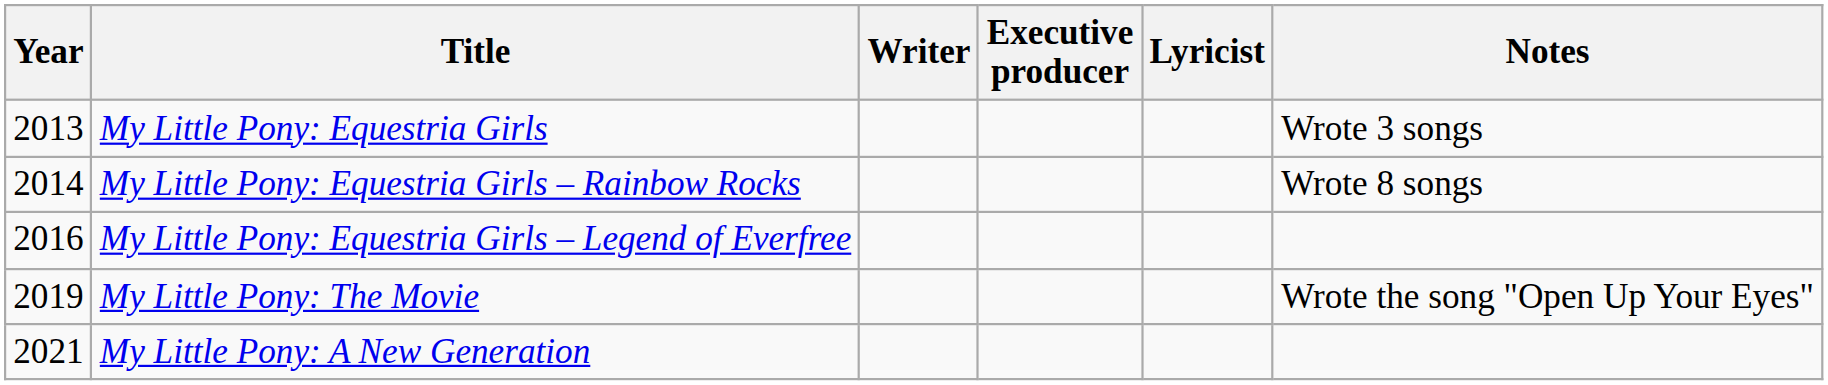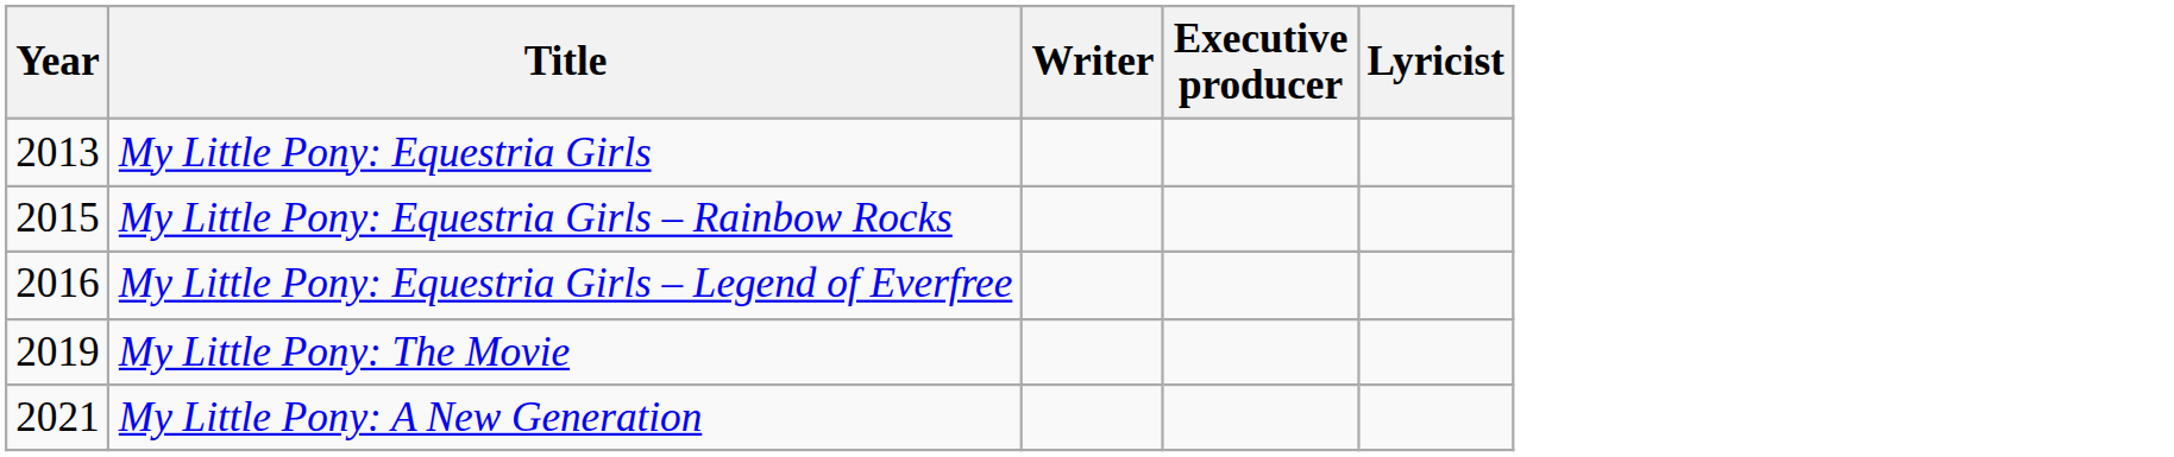 <table class="wikitable">
 <tr>
 <th>Year</th>
 <th>Title</th>
 <th>Writer</th>
 <th>Executive<br>producer</th>
 <th>Lyricist</th>
-<th>Notes</th>
 </tr>
 <tr>
 <td>2013</td>
 <td><em><a href='#'>My Little Pony: Equestria Girls</a></em></td>
 <td></td>
 <td></td>
 <td></td>
-<td>Wrote 3 songs</td>
 </tr>
 <tr>
-<td>2014</td>
+<td>2015</td>
 <td><em><a href='#'>My Little Pony: Equestria Girls – Rainbow Rocks</a></em></td>
 <td></td>
 <td></td>
 <td></td>
-<td>Wrote 8 songs</td>
 </tr>
 <tr>
 <td>2016</td>
 <td><em><a href='#'>My Little Pony: Equestria Girls – Legend of Everfree</a></em></td>
-<td></td>
 <td></td>
 <td></td>
 <td></td>
 </tr>
 <tr>
 <td>2019</td>
 <td><em><a href='#'>My Little Pony: The Movie</a></em></td>
 <td></td>
 <td></td>
 <td></td>
-<td>Wrote the song "Open Up Your Eyes"</td>
 </tr>
 <tr>
 <td>2021</td>
 <td><em><a href='#'>My Little Pony: A New Generation</a></em></td>
 <td></td>
 <td></td>
 <td></td>
-<td></td>
 </tr>
 </table>
